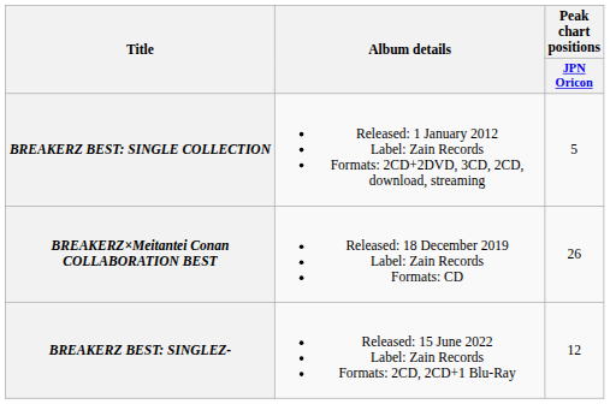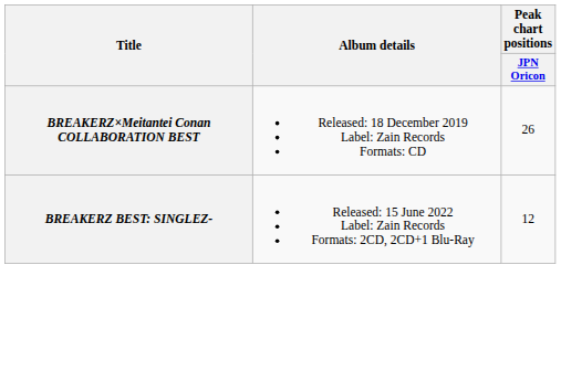 <table class="wikitable plainrowheaders" style="text-align:center;">
 <tr>
 <th scope="col" rowspan="2" style="width:19em;">Title</th>
 <th scope="col" rowspan="2" style="width:19em;">Album details</th>
 <th scope="col" colspan="1">Peak<br>chart<br>positions</th>
 </tr>
 <tr>
 <th scope="col" style="width:2.9em;font-size:90%;"><a href='#'>JPN<br>Oricon</a><br></th>
-</tr>
-<tr>
-<th scope="row"><em>BREAKERZ BEST: SINGLE COLLECTION</em><br></th>
-<td><br><ul><li>Released: 1 January 2012</li><li>Label: Zain Records</li><li>Formats: 2CD+2DVD, 3CD, 2CD, download, streaming</li></ul></td>
-<td>5</td>
 </tr>
 <tr>
 <th scope="row"><em>BREAKERZ×Meitantei Conan COLLABORATION BEST</em><br></th>
 <td><br><ul><li>Released: 18 December 2019</li><li>Label: Zain Records</li><li>Formats: CD</li></ul></td>
 <td>26</td>
 </tr>
 <tr>
 <th scope="row"><em>BREAKERZ BEST: SINGLEZ-</em><br></th>
 <td><br><ul><li>Released: 15 June 2022</li><li>Label: Zain Records</li><li>Formats: 2CD, 2CD+1 Blu-Ray</li></ul></td>
 <td>12</td>
 </tr>
 </table>
